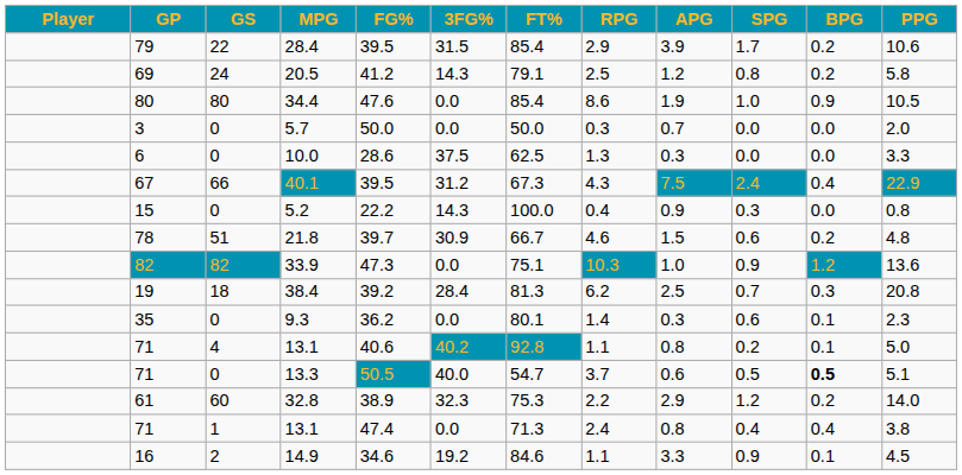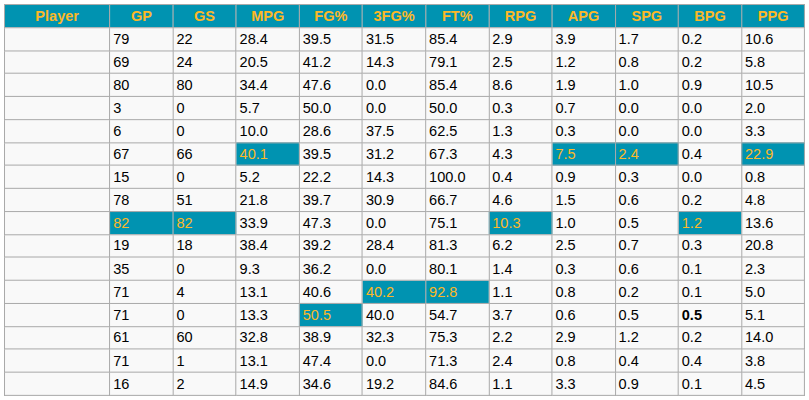 <table class="wikitable sortable" style="font-size: 90%">
 <tr>
 <th style="background:#0093B1;color:#FDB827;" width="10%">Player</th>
 <th style="background:#0093B1;color:#FDB827;" width="6%">GP</th>
 <th style="background:#0093B1;color:#FDB827;" width="6%">GS</th>
 <th style="background:#0093B1;color:#FDB827;" width="6%">MPG</th>
 <th style="background:#0093B1;color:#FDB827;" width="6%">FG%</th>
 <th style="background:#0093B1;color:#FDB827;" width="6%">3FG%</th>
 <th style="background:#0093B1;color:#FDB827;" width="6%">FT%</th>
 <th style="background:#0093B1;color:#FDB827;" width="6%">RPG</th>
 <th style="background:#0093B1;color:#FDB827;" width="6%">APG</th>
 <th style="background:#0093B1;color:#FDB827;" width="6%">SPG</th>
 <th style="background:#0093B1;color:#FDB827;" width="6%">BPG</th>
 <th style="background:#0093B1;color:#FDB827;" width="6%">PPG</th>
 </tr>
 <tr>
 <td></td>
 <td>79</td>
 <td>22</td>
 <td>28.4</td>
 <td>39.5</td>
 <td>31.5</td>
 <td>85.4</td>
 <td>2.9</td>
 <td>3.9</td>
 <td>1.7</td>
 <td>0.2</td>
 <td>10.6</td>
 </tr>
 <tr>
 <td></td>
 <td>69</td>
 <td>24</td>
 <td>20.5</td>
 <td>41.2</td>
 <td>14.3</td>
 <td>79.1</td>
 <td>2.5</td>
 <td>1.2</td>
 <td>0.8</td>
 <td>0.2</td>
 <td>5.8</td>
 </tr>
 <tr>
 <td></td>
 <td>80</td>
 <td>80</td>
 <td>34.4</td>
 <td>47.6</td>
 <td>0.0</td>
 <td>85.4</td>
 <td>8.6</td>
 <td>1.9</td>
 <td>1.0</td>
 <td>0.9</td>
 <td>10.5</td>
 </tr>
 <tr>
 <td></td>
 <td>3</td>
 <td>0</td>
 <td>5.7</td>
 <td>50.0</td>
 <td>0.0</td>
 <td>50.0</td>
 <td>0.3</td>
 <td>0.7</td>
 <td>0.0</td>
 <td>0.0</td>
 <td>2.0</td>
 </tr>
 <tr>
 <td></td>
 <td>6</td>
 <td>0</td>
 <td>10.0</td>
 <td>28.6</td>
 <td>37.5</td>
 <td>62.5</td>
 <td>1.3</td>
 <td>0.3</td>
 <td>0.0</td>
 <td>0.0</td>
 <td>3.3</td>
 </tr>
 <tr>
 <td></td>
 <td>67</td>
 <td>66</td>
 <td style="background:#0093B1;color:#FDB827;">40.1</td>
 <td>39.5</td>
 <td>31.2</td>
 <td>67.3</td>
 <td>4.3</td>
 <td style="background:#0093B1;color:#FDB827;">7.5</td>
 <td style="background:#0093B1;color:#FDB827;">2.4</td>
 <td>0.4</td>
 <td style="background:#0093B1;color:#FDB827;">22.9</td>
 </tr>
 <tr>
 <td></td>
 <td>15</td>
 <td>0</td>
 <td>5.2</td>
 <td>22.2</td>
 <td>14.3</td>
 <td>100.0</td>
 <td>0.4</td>
 <td>0.9</td>
 <td>0.3</td>
 <td>0.0</td>
 <td>0.8</td>
 </tr>
 <tr>
 <td></td>
 <td>78</td>
 <td>51</td>
 <td>21.8</td>
 <td>39.7</td>
 <td>30.9</td>
 <td>66.7</td>
 <td>4.6</td>
 <td>1.5</td>
 <td>0.6</td>
 <td>0.2</td>
 <td>4.8</td>
 </tr>
 <tr>
 <td></td>
 <td style="background:#0093B1;color:#FDB827;">82</td>
 <td style="background:#0093B1;color:#FDB827;">82</td>
 <td>33.9</td>
 <td>47.3</td>
 <td>0.0</td>
 <td>75.1</td>
 <td style="background:#0093B1;color:#FDB827;">10.3</td>
 <td>1.0</td>
-<td>0.9</td>
+<td>0.5</td>
 <td style="background:#0093B1;color:#FDB827;">1.2</td>
 <td>13.6</td>
 </tr>
 <tr>
 <td></td>
 <td>19</td>
 <td>18</td>
 <td>38.4</td>
 <td>39.2</td>
 <td>28.4</td>
 <td>81.3</td>
 <td>6.2</td>
 <td>2.5</td>
 <td>0.7</td>
 <td>0.3</td>
 <td>20.8</td>
 </tr>
 <tr>
 <td></td>
 <td>35</td>
 <td>0</td>
 <td>9.3</td>
 <td>36.2</td>
 <td>0.0</td>
 <td>80.1</td>
 <td>1.4</td>
 <td>0.3</td>
 <td>0.6</td>
 <td>0.1</td>
 <td>2.3</td>
 </tr>
 <tr>
 <td></td>
 <td>71</td>
 <td>4</td>
 <td>13.1</td>
 <td>40.6</td>
 <td style="background:#0093B1;color:#FDB827;">40.2</td>
 <td style="background:#0093B1;color:#FDB827;">92.8</td>
 <td>1.1</td>
 <td>0.8</td>
 <td>0.2</td>
 <td>0.1</td>
 <td>5.0</td>
 </tr>
 <tr>
 <td></td>
 <td>71</td>
 <td>0</td>
 <td>13.3</td>
 <td style="background:#0093B1;color:#FDB827;">50.5</td>
 <td>40.0</td>
 <td>54.7</td>
 <td>3.7</td>
 <td>0.6</td>
 <td>0.5</td>
 <td><strong>0.5</strong></td>
 <td>5.1</td>
 </tr>
 <tr>
 <td></td>
 <td>61</td>
 <td>60</td>
 <td>32.8</td>
 <td>38.9</td>
 <td>32.3</td>
 <td>75.3</td>
 <td>2.2</td>
 <td>2.9</td>
 <td>1.2</td>
 <td>0.2</td>
 <td>14.0</td>
 </tr>
 <tr>
 <td></td>
 <td>71</td>
 <td>1</td>
 <td>13.1</td>
 <td>47.4</td>
 <td>0.0</td>
 <td>71.3</td>
 <td>2.4</td>
 <td>0.8</td>
 <td>0.4</td>
 <td>0.4</td>
 <td>3.8</td>
 </tr>
 <tr>
 <td></td>
 <td>16</td>
 <td>2</td>
 <td>14.9</td>
 <td>34.6</td>
 <td>19.2</td>
 <td>84.6</td>
 <td>1.1</td>
 <td>3.3</td>
 <td>0.9</td>
 <td>0.1</td>
 <td>4.5</td>
 </tr>
 </table>
